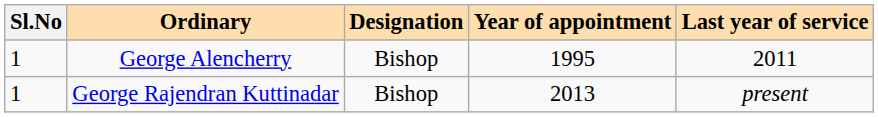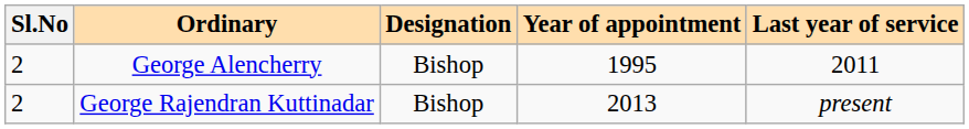 <table class="wikitable">
 <tr>
 <th>Sl.No</th>
 <th style="background: #ffdead;">Ordinary</th>
 <th style="background: #ffdead;">Designation</th>
 <th style="background: #ffdead;">Year of appointment</th>
 <th style="background: #ffdead;">Last year of service</th>
 </tr>
 <tr>
-<td>1</td>
+<td>2</td>
 <td align="center"><a href='#'>George Alencherry</a></td>
 <td align="center">Bishop</td>
 <td align="center">1995</td>
 <td align="center">2011</td>
 </tr>
 <tr>
-<td>1</td>
+<td>2</td>
 <td align="center"><a href='#'>George Rajendran Kuttinadar</a></td>
 <td align="center">Bishop</td>
 <td align="center">2013</td>
 <td align="center"><em>present</em></td>
 </tr>
 </table>
